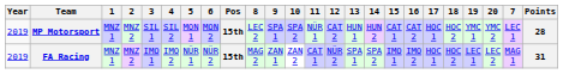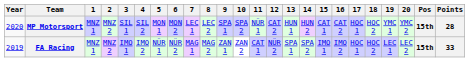 <table class="wikitable" style="text-align:center; font-size:85%;">
 <tr>
 <th>Year</th>
 <th>Team</th>
 <th>1</th>
 <th>2</th>
 <th>3</th>
 <th>4</th>
 <th>5</th>
 <th>6</th>
-<th>Pos</th>
+<th>7</th>
 <th>8</th>
 <th>9</th>
 <th>10</th>
 <th>11</th>
 <th>12</th>
 <th>13</th>
 <th>14</th>
 <th>15</th>
 <th>16</th>
 <th>17</th>
 <th>18</th>
 <th>19</th>
 <th>20</th>
-<th>7</th>
+<th>Pos</th>
 <th>Points</th>
 </tr>
 <tr>
-<td><a href='#'>2019</a></td>
+<td><a href='#'>2020</a></td>
 <th nowrap><a href='#'>MP Motorsport</a></th>
 <td style="background:#CFCFFF;"><a href='#'>MNZ<br>1</a><br></td>
 <td style="background:#DFFFDF;"><a href='#'>MNZ<br>2</a><br></td>
 <td style="background:#CFCFFF;"><a href='#'>SIL<br>1</a><br></td>
 <td style="background:#CFCFFF;"><a href='#'>SIL<br>2</a><br></td>
 <td style="background:#EFCFFF;"><a href='#'>MON<br>1</a><br></td>
 <td style="background:#CFCFFF;"><a href='#'>MON<br>2</a><br></td>
-<th>15th</th>
+<td style="background:#EFCFFF;"><a href='#'>LEC<br>1</a><br></td>
 <td style="background:#DFFFDF;"><a href='#'>LEC<br>2</a><br></td>
 <td style="background:#CFCFFF;"><a href='#'>SPA<br>1</a><br></td>
 <td style="background:#CFCFFF;"><a href='#'>SPA<br>2</a><br></td>
 <td style="background:#DFFFDF;"><a href='#'>NÜR<br>1</a><br></td>
 <td style="background:#CFCFFF;"><a href='#'>CAT<br>2</a><br></td>
 <td style="background:#DFFFDF;"><a href='#'>HUN<br>1</a><br></td>
 <td style="background:#EFCFFF;"><a href='#'>HUN<br>2</a><br></td>
 <td style="background:#CFCFFF;"><a href='#'>CAT<br>1</a><br></td>
 <td style="background:#CFCFFF;"><a href='#'>CAT<br>2</a><br></td>
 <td style="background:#CFCFFF;"><a href='#'>HOC<br>1</a><br></td>
 <td style="background:#DFFFDF;"><a href='#'>HOC<br>2</a><br></td>
 <td style="background:#DFFFDF;"><a href='#'>YMC<br>1</a><br></td>
 <td style="background:#DFFFDF;"><a href='#'>YMC<br>2</a><br></td>
-<td style="background:#EFCFFF;"><a href='#'>LEC<br>1</a><br></td>
+<th>15th</th>
 <th>28</th>
 </tr>
 <tr>
 <td><a href='#'>2019</a></td>
 <th nowrap><a href='#'>FA Racing</a></th>
 <td style="background:#DFFFDF;"><a href='#'>MNZ<br>1</a><br></td>
 <td style="background:#EFCFFF;"><a href='#'>MNZ<br>2</a><br></td>
 <td style="background:#CFCFFF;"><a href='#'>IMO<br>1</a><br></td>
 <td style="background:#DFFFDF;"><a href='#'>IMO<br>2</a><br></td>
 <td style="background:#DFFFDF;"><a href='#'>NÜR<br>1</a><br></td>
 <td style="background:#DFFFDF;"><a href='#'>NÜR<br>2</a><br></td>
-<th>15th</th>
+<td style="background:#EFCFFF;"><a href='#'>MAG<br>1</a><br></td>
 <td style="background:#DFFFDF;"><a href='#'>MAG<br>2</a><br></td>
 <td style="background:#DFFFDF;"><a href='#'>ZAN<br>1</a><br></td>
 <td style="background:#FFFFFF;"><a href='#'>ZAN<br>2</a><br></td>
 <td style="background:#CFCFFF;"><a href='#'>CAT<br>1</a><br></td>
 <td style="background:#CFCFFF;"><a href='#'>NÜR<br>2</a><br></td>
 <td style="background:#DFFFDF;"><a href='#'>SPA<br>1</a><br></td>
 <td style="background:#DFFFDF;"><a href='#'>SPA<br>2</a><br></td>
 <td style="background:#CFCFFF;"><a href='#'>IMO<br>1</a><br></td>
 <td style="background:#CFCFFF;"><a href='#'>IMO<br>2</a><br></td>
 <td style="background:#CFCFFF;"><a href='#'>HOC<br>1</a><br></td>
 <td style="background:#CFCFFF;"><a href='#'>HOC<br>2</a><br></td>
 <td style="background:#CFCFFF;"><a href='#'>LEC<br>1</a><br></td>
 <td style="background:#DFFFDF;"><a href='#'>LEC<br>2</a><br></td>
-<td style="background:#EFCFFF;"><a href='#'>MAG<br>1</a><br></td>
-<th>31</th>
+<th>15th</th>
+<th>33</th>
 </tr>
 </table>
